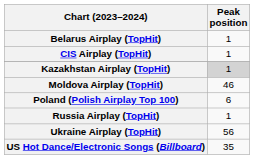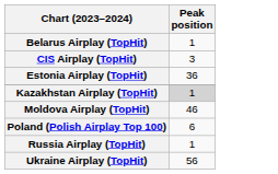 <table class="wikitable sortable plainrowheaders" style="text-align:center">
 <tr>
 <th scope="col">Chart (2023–2024)</th>
 <th scope="col">Peak<br>position</th>
 </tr>
 <tr>
 <th scope="row">Belarus Airplay (<a href='#'>TopHit</a>)</th>
 <td>1</td>
 </tr>
 <tr>
 <th scope="row"><a href='#'>CIS</a> Airplay (<a href='#'>TopHit</a>)</th>
-<td>1</td>
+<td>3</td>
+</tr>
+<tr>
+<th scope="row">Estonia Airplay (<a href='#'>TopHit</a>)</th>
+<td>36</td>
 </tr>
 <tr>
 </tr>
 <tr>
 <th scope="row">Kazakhstan Airplay (<a href='#'>TopHit</a>)</th>
 <td style="background: lightgrey;">1</td>
 </tr>
 <tr>
 <th scope="row">Moldova Airplay (<a href='#'>TopHit</a>)</th>
 <td>46</td>
 </tr>
 <tr>
 <th scope="row">Poland (<a href='#'>Polish Airplay Top 100</a>)</th>
 <td>6</td>
 </tr>
 <tr>
 <th scope="row">Russia Airplay (<a href='#'>TopHit</a>)</th>
 <td>1</td>
 </tr>
 <tr>
 <th scope="row">Ukraine Airplay (<a href='#'>TopHit</a>)</th>
 <td>56</td>
 </tr>
-<tr>
-<th scope="row">US <a href='#'>Hot Dance/Electronic Songs</a> (<em><a href='#'>Billboard</a></em>)</th>
-<td>35</td>
-</tr>
 </table>
